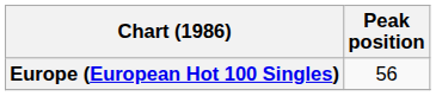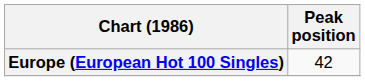 <table class="wikitable sortable plainrowheaders" style="text-align:center">
 <tr>
 <th scope="col">Chart (1986)</th>
 <th scope="col">Peak<br>position</th>
 </tr>
 <tr>
 <th scope="row">Europe (<a href='#'>European Hot 100 Singles</a>)</th>
-<td>56</td>
+<td>42</td>
 </tr>
 <tr>
 </tr>
 <tr>
 </tr>
 <tr>
 </tr>
 </table>
